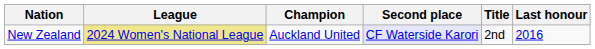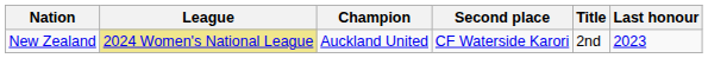 <table class=wikitable style="font-size:14px">
 <tr>
 <th>Nation</th>
 <th>League</th>
 <th>Champion</th>
 <th>Second place</th>
 <th data-sort-type="number">Title</th>
 <th>Last honour</th>
 </tr>
 <tr>
 <td> <a href='#'>New Zealand</a></td>
 <td style="background: khaki;"><a href='#'>2024 Women's National League</a></td>
 <td><a href='#'>Auckland United</a></td>
-<td style="background: lavender;"><a href='#'>CF Waterside Karori</a></td>
+<td><a href='#'>CF Waterside Karori</a></td>
 <td>2nd</td>
-<td><a href='#'>2016</a></td>
+<td><a href='#'>2023</a></td>
 </tr>
 </table>
